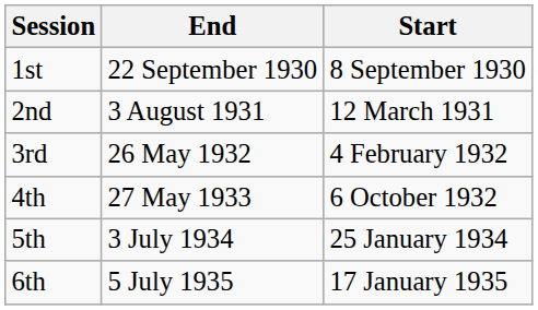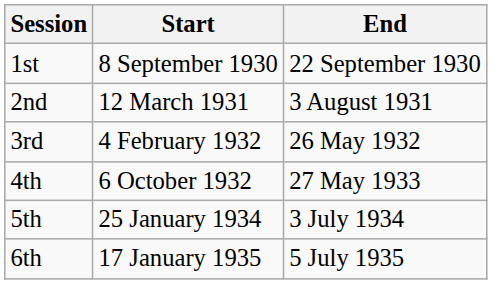 <table class="wikitable">
 <tr>
 <th>Session</th>
+<th>Start</th>
 <th>End</th>
-<th>Start</th>
 </tr>
 <tr>
 <td>1st</td>
+<td>8 September 1930</td>
 <td>22 September 1930</td>
-<td>8 September 1930</td>
 </tr>
 <tr>
 <td>2nd</td>
+<td>12 March 1931</td>
 <td>3 August 1931</td>
-<td>12 March 1931</td>
 </tr>
 <tr>
 <td>3rd</td>
+<td>4 February 1932</td>
 <td>26 May 1932</td>
-<td>4 February 1932</td>
 </tr>
 <tr>
 <td>4th</td>
+<td>6 October 1932</td>
 <td>27 May 1933</td>
-<td>6 October 1932</td>
 </tr>
 <tr>
 <td>5th</td>
+<td>25 January 1934</td>
 <td>3 July 1934</td>
-<td>25 January 1934</td>
 </tr>
 <tr>
 <td>6th</td>
+<td>17 January 1935</td>
 <td>5 July 1935</td>
-<td>17 January 1935</td>
 </tr>
 </table>
